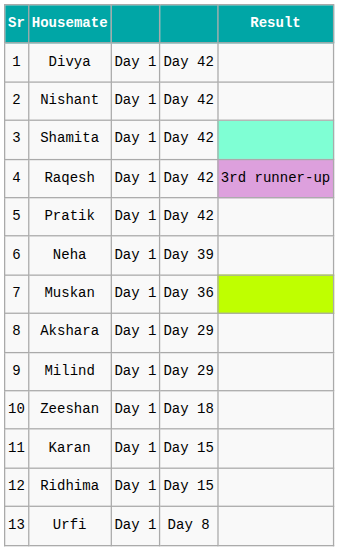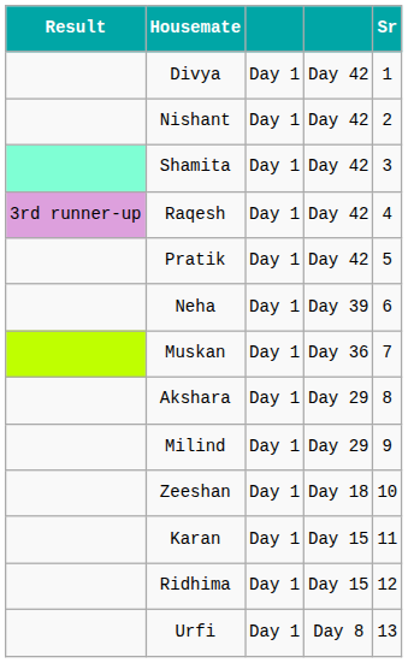 <table class="wikitable sortable" style=" text-align:center; font-size:85%;  line-height:25px; width:auto;">
 <tr>
-<th scope="col" style="background:#00A6A6; color:#fff;">Sr</th>
+<th scope="col" style="background:#00A6A6; color:#fff;">Result</th>
 <th scope="col" style="background:#00A6A6; color:#fff;">Housemate</th>
 <th scope="col" style="background:#00A6A6; color:#fff;"></th>
 <th scope="col" style="background:#00A6A6; color:#fff;"></th>
-<th scope="col" style="background:#00A6A6; color:#fff;">Result</th>
+<th scope="col" style="background:#00A6A6; color:#fff;">Sr</th>
 </tr>
 <tr>
-<td>1</td>
+<td></td>
 <td>Divya</td>
 <td>Day 1</td>
 <td>Day 42</td>
-<td></td>
+<td>1</td>
 </tr>
 <tr>
-<td>2</td>
+<td></td>
 <td>Nishant</td>
 <td>Day 1</td>
 <td>Day 42</td>
-<td></td>
+<td>2</td>
 </tr>
 <tr>
-<td>3</td>
+<td style="background:#7FFFD4;"></td>
 <td>Shamita</td>
 <td>Day 1</td>
 <td>Day 42</td>
-<td style="background:#7FFFD4;"></td>
+<td>3</td>
 </tr>
 <tr>
-<td>4</td>
+<td style="background:#DDA0DD;">3rd runner-up</td>
 <td>Raqesh</td>
 <td>Day 1</td>
 <td>Day 42</td>
-<td style="background:#DDA0DD;">3rd runner-up</td>
+<td>4</td>
 </tr>
 <tr>
-<td>5</td>
+<td></td>
 <td>Pratik</td>
 <td>Day 1</td>
 <td>Day 42</td>
-<td></td>
+<td>5</td>
 </tr>
 <tr>
-<td>6</td>
+<td></td>
 <td>Neha</td>
 <td>Day 1</td>
 <td>Day 39</td>
-<td></td>
+<td>6</td>
 </tr>
 <tr>
-<td>7</td>
+<td style="background:#BFFF00;"></td>
 <td>Muskan</td>
 <td>Day 1</td>
 <td>Day 36</td>
-<td style="background:#BFFF00;"></td>
+<td>7</td>
 </tr>
 <tr>
-<td>8</td>
+<td></td>
 <td>Akshara</td>
 <td>Day 1</td>
 <td>Day 29</td>
-<td></td>
+<td>8</td>
 </tr>
 <tr>
-<td>9</td>
+<td></td>
 <td>Milind</td>
 <td>Day 1</td>
 <td>Day 29</td>
-<td></td>
+<td>9</td>
 </tr>
 <tr>
-<td>10</td>
+<td></td>
 <td>Zeeshan</td>
 <td>Day 1</td>
 <td>Day 18</td>
-<td></td>
+<td>10</td>
 </tr>
 <tr>
-<td>11</td>
+<td></td>
 <td>Karan</td>
 <td>Day 1</td>
 <td>Day 15</td>
-<td></td>
+<td>11</td>
 </tr>
 <tr>
-<td>12</td>
+<td></td>
 <td>Ridhima</td>
 <td>Day 1</td>
 <td>Day 15</td>
-<td></td>
+<td>12</td>
 </tr>
 <tr>
-<td>13</td>
+<td></td>
 <td>Urfi</td>
 <td>Day 1</td>
 <td>Day 8</td>
-<td></td>
+<td>13</td>
 </tr>
 </table>
